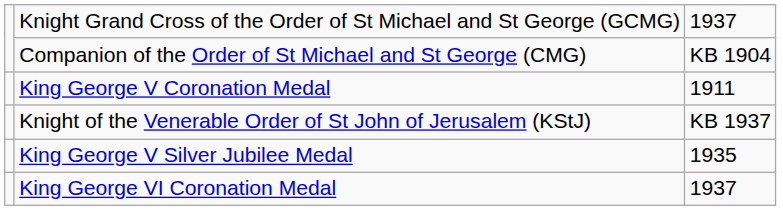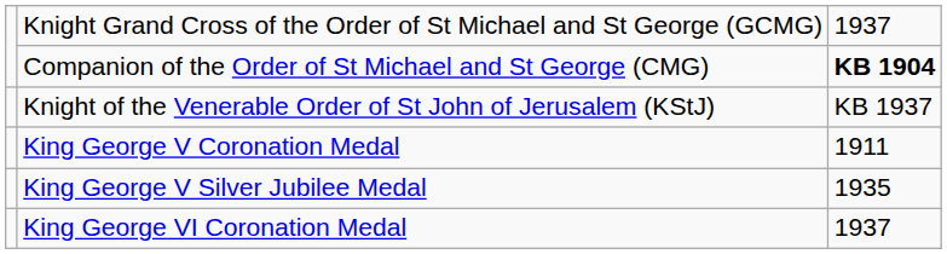 <table class="wikitable">
 <tr>
 <td rowspan=2></td>
 <td>Knight Grand Cross of the Order of St Michael and St George (GCMG)</td>
 <td>1937</td>
 </tr>
 <tr>
 <td>Companion of the <a href='#'>Order of St Michael and St George</a> (CMG)</td>
-<td>KB 1904</td>
+<td><strong>KB 1904</strong></td>
+</tr>
+<tr>
+<td></td>
+<td>Knight of the <a href='#'>Venerable Order of St John of Jerusalem</a> (KStJ)</td>
+<td>KB 1937</td>
 </tr>
 <tr>
 <td></td>
 <td><a href='#'>King George V Coronation Medal</a></td>
 <td>1911</td>
-</tr>
-<tr>
-<td></td>
-<td>Knight of the <a href='#'>Venerable Order of St John of Jerusalem</a> (KStJ)</td>
-<td>KB 1937</td>
 </tr>
 <tr>
 <td></td>
 <td><a href='#'>King George V Silver Jubilee Medal</a></td>
 <td>1935</td>
 </tr>
 <tr>
 <td></td>
 <td><a href='#'>King George VI Coronation Medal</a></td>
 <td>1937</td>
 </tr>
 </table>
